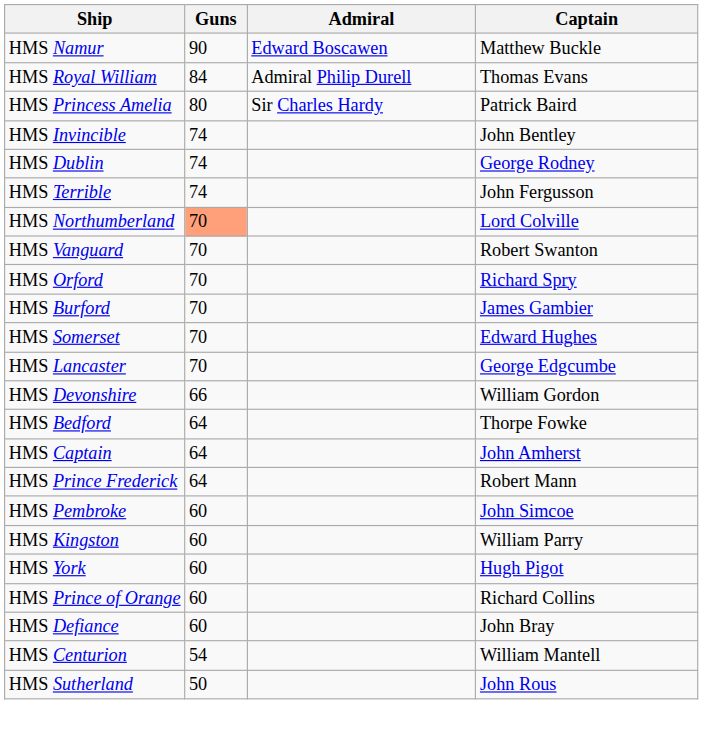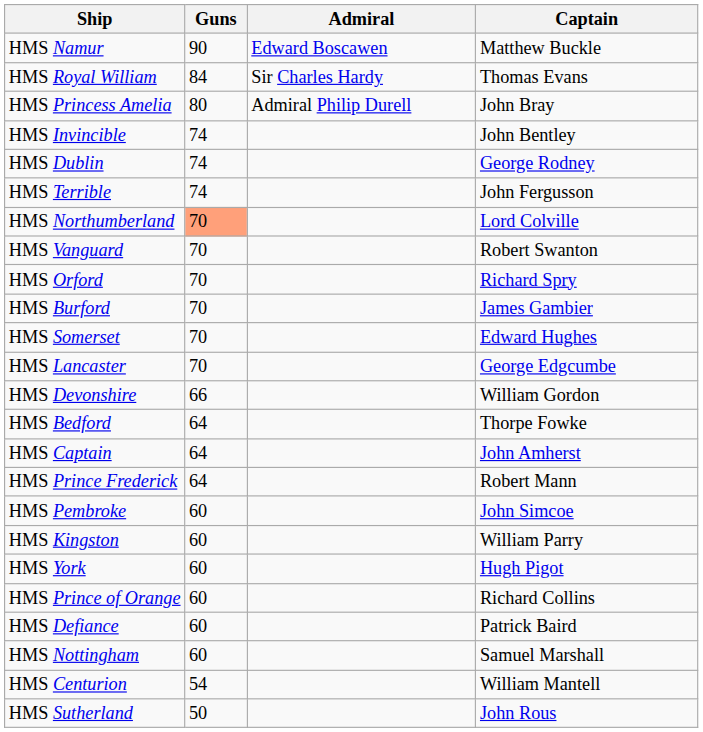 <table class="wikitable" style="text-align:left">
 <tr>
 <th width="26%">Ship</th>
 <th width="9%">Guns</th>
 <th width="33%">Admiral</th>
 <th width="32%">Captain</th>
 </tr>
 <tr valign="top">
 <td>HMS <a href='#'><em>Namur</em></a></td>
 <td>90</td>
 <td><a href='#'>Edward Boscawen</a></td>
 <td>Matthew Buckle</td>
 </tr>
 <tr valign="top">
 <td>HMS <a href='#'><em>Royal William</em></a></td>
 <td>84</td>
-<td>Admiral <a href='#'>Philip Durell</a></td>
+<td>Sir <a href='#'>Charles Hardy</a></td>
 <td>Thomas Evans</td>
 </tr>
 <tr valign="top">
 <td>HMS <a href='#'><em>Princess Amelia</em></a></td>
 <td>80</td>
-<td>Sir <a href='#'>Charles Hardy</a></td>
-<td>Patrick Baird</td>
+<td>Admiral <a href='#'>Philip Durell</a></td>
+<td>John Bray</td>
 </tr>
 <tr valign="top">
 <td>HMS <a href='#'><em>Invincible</em></a></td>
 <td>74</td>
 <td></td>
 <td>John Bentley</td>
 </tr>
 <tr valign="top">
 <td>HMS <a href='#'><em>Dublin</em></a></td>
 <td>74</td>
 <td></td>
 <td><a href='#'>George Rodney</a></td>
 </tr>
 <tr valign="top">
 <td>HMS <a href='#'><em>Terrible</em></a></td>
 <td>74</td>
 <td></td>
 <td>John Fergusson</td>
 </tr>
 <tr valign="top">
 <td>HMS <a href='#'><em>Northumberland</em></a></td>
 <td style="background: lightsalmon;">70</td>
 <td></td>
 <td><a href='#'>Lord Colville</a></td>
 </tr>
 <tr valign="top">
 <td>HMS <a href='#'><em>Vanguard</em></a></td>
 <td>70</td>
 <td></td>
 <td>Robert Swanton</td>
 </tr>
 <tr valign="top">
 <td>HMS <a href='#'><em>Orford</em></a></td>
 <td>70</td>
 <td></td>
 <td><a href='#'>Richard Spry</a></td>
 </tr>
 <tr valign="top">
 <td>HMS <a href='#'><em>Burford</em></a></td>
 <td>70</td>
 <td></td>
 <td><a href='#'>James Gambier</a></td>
 </tr>
 <tr valign="top">
 <td>HMS <a href='#'><em>Somerset</em></a></td>
 <td>70</td>
 <td></td>
 <td><a href='#'>Edward Hughes</a></td>
 </tr>
 <tr valign="top">
 <td>HMS <a href='#'><em>Lancaster</em></a></td>
 <td>70</td>
 <td></td>
 <td><a href='#'>George Edgcumbe</a></td>
 </tr>
 <tr valign="top">
 <td>HMS <a href='#'><em>Devonshire</em></a></td>
 <td>66</td>
 <td></td>
 <td>William Gordon</td>
 </tr>
 <tr valign="top">
 <td>HMS <a href='#'><em>Bedford</em></a></td>
 <td>64</td>
 <td></td>
 <td>Thorpe Fowke</td>
 </tr>
 <tr valign="top">
 <td>HMS <a href='#'><em>Captain</em></a></td>
 <td>64</td>
 <td></td>
 <td><a href='#'>John Amherst</a></td>
 </tr>
 <tr valign="top">
 <td>HMS <a href='#'><em>Prince Frederick</em></a></td>
 <td>64</td>
 <td></td>
 <td>Robert Mann</td>
 </tr>
 <tr valign="top">
 <td>HMS <a href='#'><em>Pembroke</em></a></td>
 <td>60</td>
 <td></td>
 <td><a href='#'>John Simcoe</a></td>
 </tr>
 <tr valign="top">
 <td>HMS <a href='#'><em>Kingston</em></a></td>
 <td>60</td>
 <td></td>
 <td>William Parry</td>
 </tr>
 <tr valign="top">
 <td>HMS <a href='#'><em>York</em></a></td>
 <td>60</td>
 <td></td>
 <td><a href='#'>Hugh Pigot</a></td>
 </tr>
 <tr valign="top">
 <td>HMS <a href='#'><em>Prince of Orange</em></a></td>
 <td>60</td>
 <td></td>
 <td>Richard Collins</td>
 </tr>
 <tr valign="top">
 <td>HMS <a href='#'><em>Defiance</em></a></td>
 <td>60</td>
 <td></td>
-<td>John Bray</td>
+<td>Patrick Baird</td>
+</tr>
+<tr valign="top">
+<td>HMS <a href='#'><em>Nottingham</em></a></td>
+<td>60</td>
+<td></td>
+<td>Samuel Marshall</td>
 </tr>
 <tr valign="top">
 <td>HMS <a href='#'><em>Centurion</em></a></td>
 <td>54</td>
 <td></td>
 <td>William Mantell</td>
 </tr>
 <tr valign="top">
 <td>HMS <a href='#'><em>Sutherland</em></a></td>
 <td>50</td>
 <td></td>
 <td><a href='#'>John Rous</a></td>
 </tr>
 </table>
